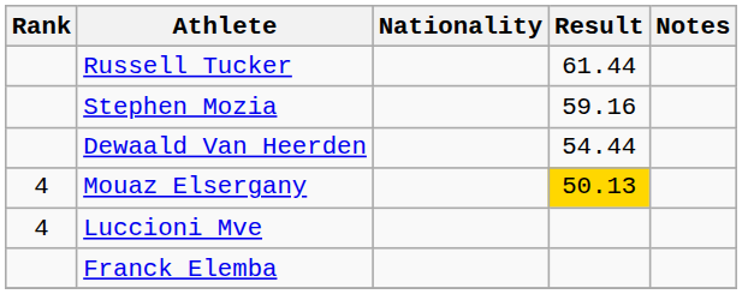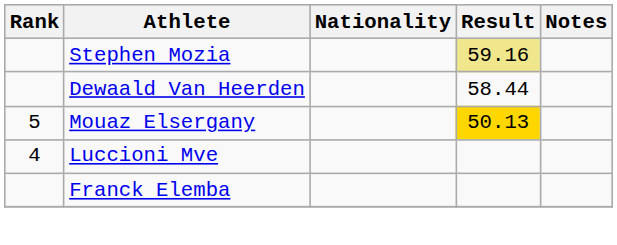 <table class="wikitable sortable" style="text-align:center">
 <tr>
 <th>Rank</th>
 <th>Athlete</th>
 <th>Nationality</th>
 <th>Result</th>
 <th>Notes</th>
 </tr>
 <tr>
 <td></td>
-<td align="left"><a href='#'>Russell Tucker</a></td>
-<td align=left></td>
-<td>61.44</td>
-<td></td>
-</tr>
-<tr>
-<td></td>
 <td align="left"><a href='#'>Stephen Mozia</a></td>
 <td align=left></td>
-<td>59.16</td>
+<td style="background: khaki;">59.16</td>
 <td></td>
 </tr>
 <tr>
 <td></td>
 <td align="left"><a href='#'>Dewaald Van Heerden</a></td>
 <td align=left></td>
-<td>54.44</td>
+<td>58.44</td>
 <td></td>
 </tr>
 <tr>
-<td>4</td>
+<td>5</td>
 <td align="left"><a href='#'>Mouaz Elsergany</a></td>
 <td align=left></td>
 <td style="background: gold;">50.13</td>
 <td></td>
 </tr>
 <tr>
 <td>4</td>
 <td align="left"><a href='#'>Luccioni Mve</a></td>
 <td align=left></td>
 <td></td>
 <td></td>
 </tr>
 <tr>
 <td></td>
 <td align="left"><a href='#'>Franck Elemba</a></td>
 <td align=left></td>
 <td></td>
 <td></td>
 </tr>
 <tr>
 </tr>
 </table>
